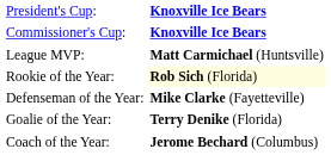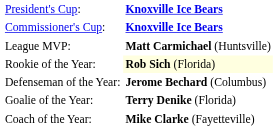 <table cellpadding="3" cellspacing="1">
 <tr>
 <td><a href='#'>President's Cup</a>:</td>
 <td><strong><a href='#'>Knoxville Ice Bears</a></strong></td>
 </tr>
 <tr>
 <td><a href='#'>Commissioner's Cup</a>:</td>
 <td><strong><a href='#'>Knoxville Ice Bears</a></strong></td>
 </tr>
 <tr>
 <td>League MVP:</td>
 <td><strong>Matt Carmichael</strong> (Huntsville)</td>
 </tr>
 <tr>
 <td>Rookie of the Year:</td>
 <td style="background: lightyellow;"><strong>Rob Sich</strong> (Florida)</td>
 </tr>
 <tr>
 <td>Defenseman of the Year:</td>
-<td><strong>Mike Clarke</strong> (Fayetteville)</td>
+<td><strong>Jerome Bechard</strong> (Columbus)</td>
 </tr>
 <tr>
 <td>Goalie of the Year:</td>
 <td><strong>Terry Denike</strong> (Florida)</td>
 </tr>
 <tr>
 <td>Coach of the Year:</td>
-<td><strong>Jerome Bechard</strong> (Columbus)</td>
+<td><strong>Mike Clarke</strong> (Fayetteville)</td>
 </tr>
 </table>
